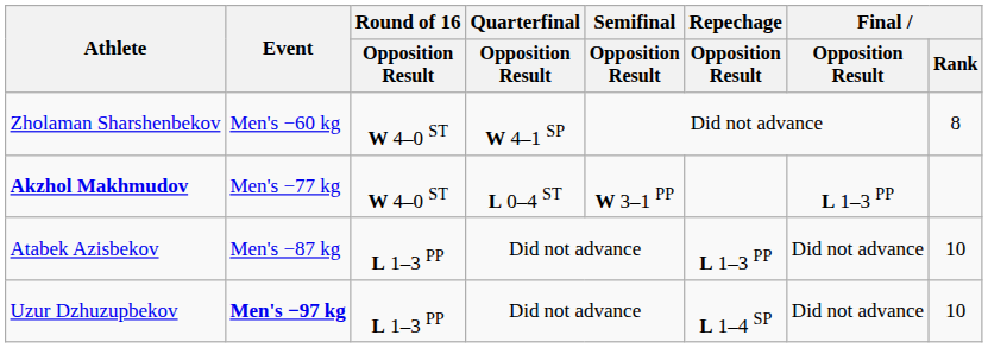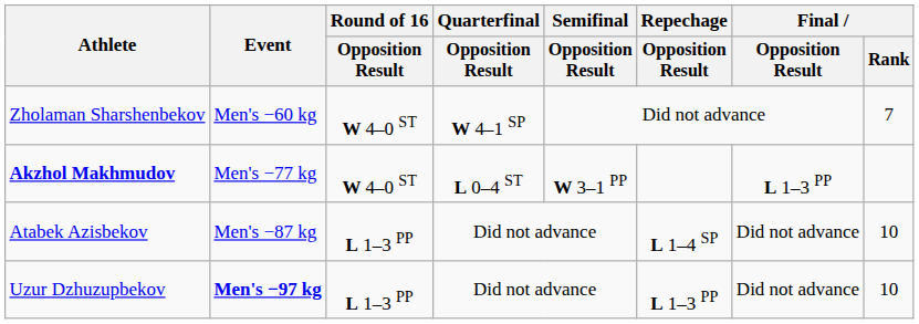 <table class="wikitable" style="font-size:90%">
 <tr>
 <th rowspan=2>Athlete</th>
 <th rowspan=2>Event</th>
 <th>Round of 16</th>
 <th>Quarterfinal</th>
 <th>Semifinal</th>
 <th>Repechage</th>
 <th colspan=2>Final / </th>
 </tr>
 <tr style="font-size: 95%">
 <th>Opposition<br>Result</th>
 <th>Opposition<br>Result</th>
 <th>Opposition<br>Result</th>
 <th>Opposition<br>Result</th>
 <th>Opposition<br>Result</th>
 <th>Rank</th>
 </tr>
 <tr align=center>
 <td align=left><a href='#'>Zholaman Sharshenbekov</a></td>
 <td align=left><a href='#'>Men's −60 kg</a></td>
 <td><br><strong>W</strong> 4–0 <sup>ST</sup></td>
 <td><br><strong>W</strong> 4–1 <sup>SP</sup></td>
 <td colspan=3>Did not advance</td>
-<td>8</td>
+<td>7</td>
 </tr>
 <tr align=center>
 <td align=left><strong><a href='#'>Akzhol Makhmudov</a></strong></td>
 <td align=left><a href='#'>Men's −77 kg</a></td>
 <td><br><strong>W</strong> 4–0 <sup>ST</sup></td>
 <td><br><strong>L</strong> 0–4 <sup>ST</sup></td>
 <td><br><strong>W</strong> 3–1 <sup>PP</sup></td>
 <td></td>
 <td><br><strong>L</strong> 1–3 <sup>PP</sup></td>
 <td></td>
 </tr>
 <tr align=center>
 <td align=left><a href='#'>Atabek Azisbekov</a></td>
 <td align=left><a href='#'>Men's −87 kg</a></td>
 <td><br><strong>L</strong> 1–3 <sup>PP</sup></td>
 <td colspan=2>Did not advance</td>
-<td><br><strong>L</strong> 1–3 <sup>PP</sup></td>
+<td><br><strong>L</strong> 1–4 <sup>SP</sup></td>
 <td>Did not advance</td>
 <td>10</td>
 </tr>
 <tr align=center>
 <td align=left><a href='#'>Uzur Dzhuzupbekov</a></td>
 <td align=left><strong><a href='#'>Men's −97 kg</a></strong></td>
 <td><br><strong>L</strong> 1–3 <sup>PP</sup></td>
 <td colspan=2>Did not advance</td>
-<td><br><strong>L</strong> 1–4 <sup>SP</sup></td>
+<td><br><strong>L</strong> 1–3 <sup>PP</sup></td>
 <td>Did not advance</td>
 <td>10</td>
 </tr>
 </table>
